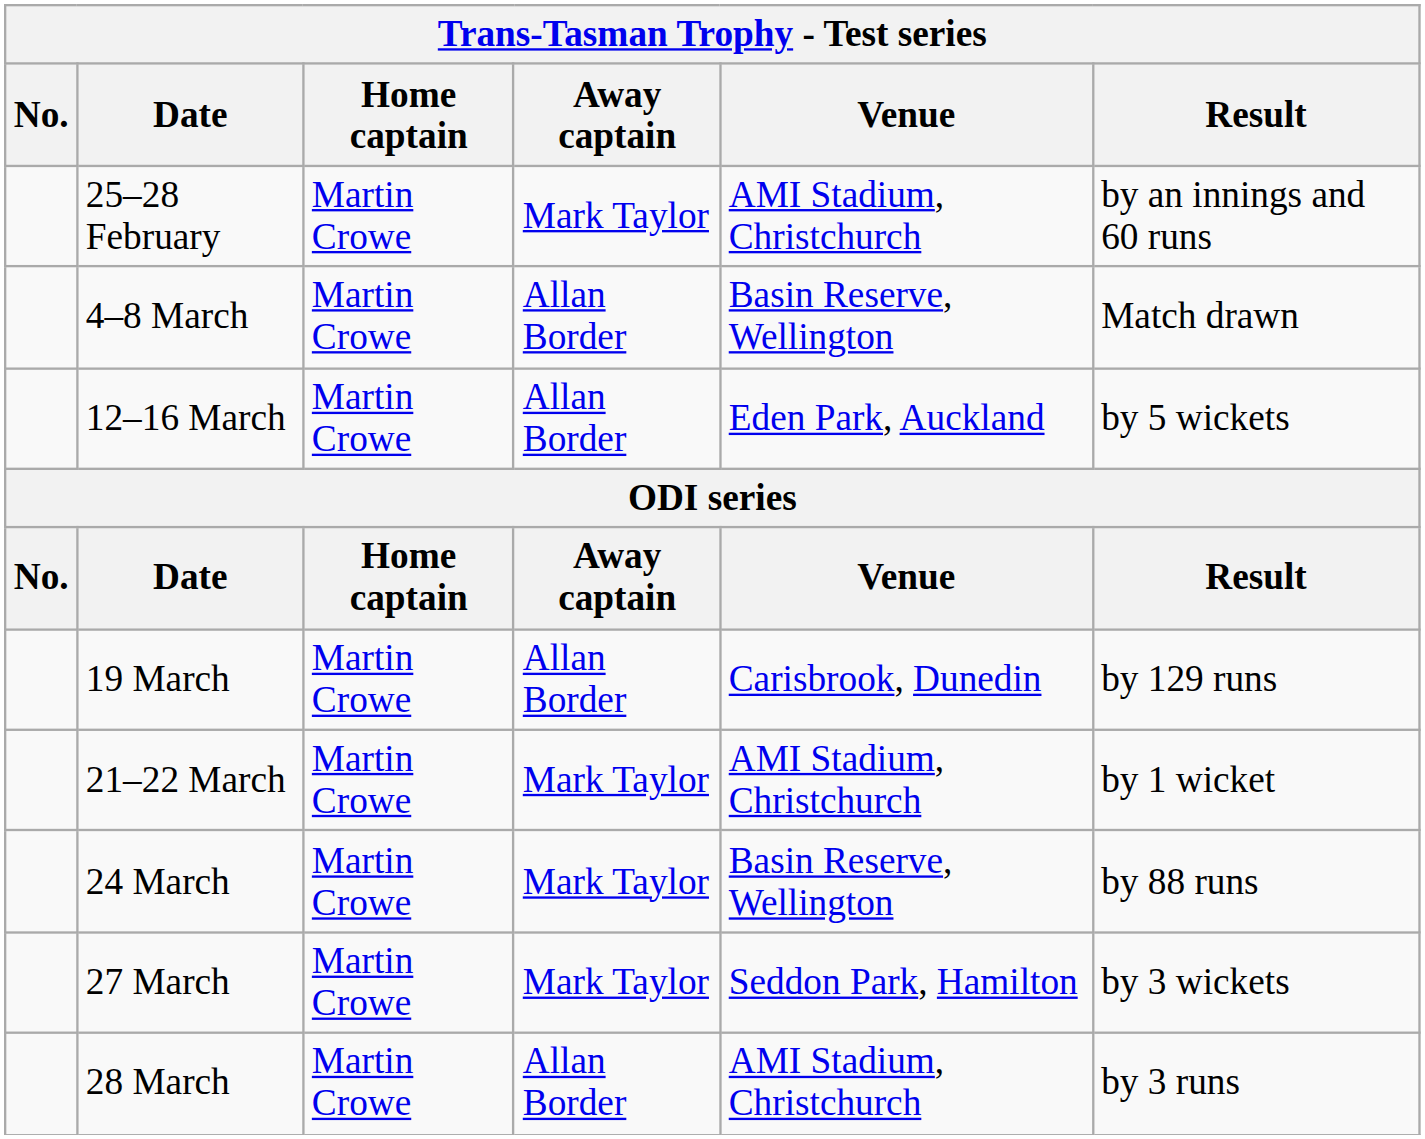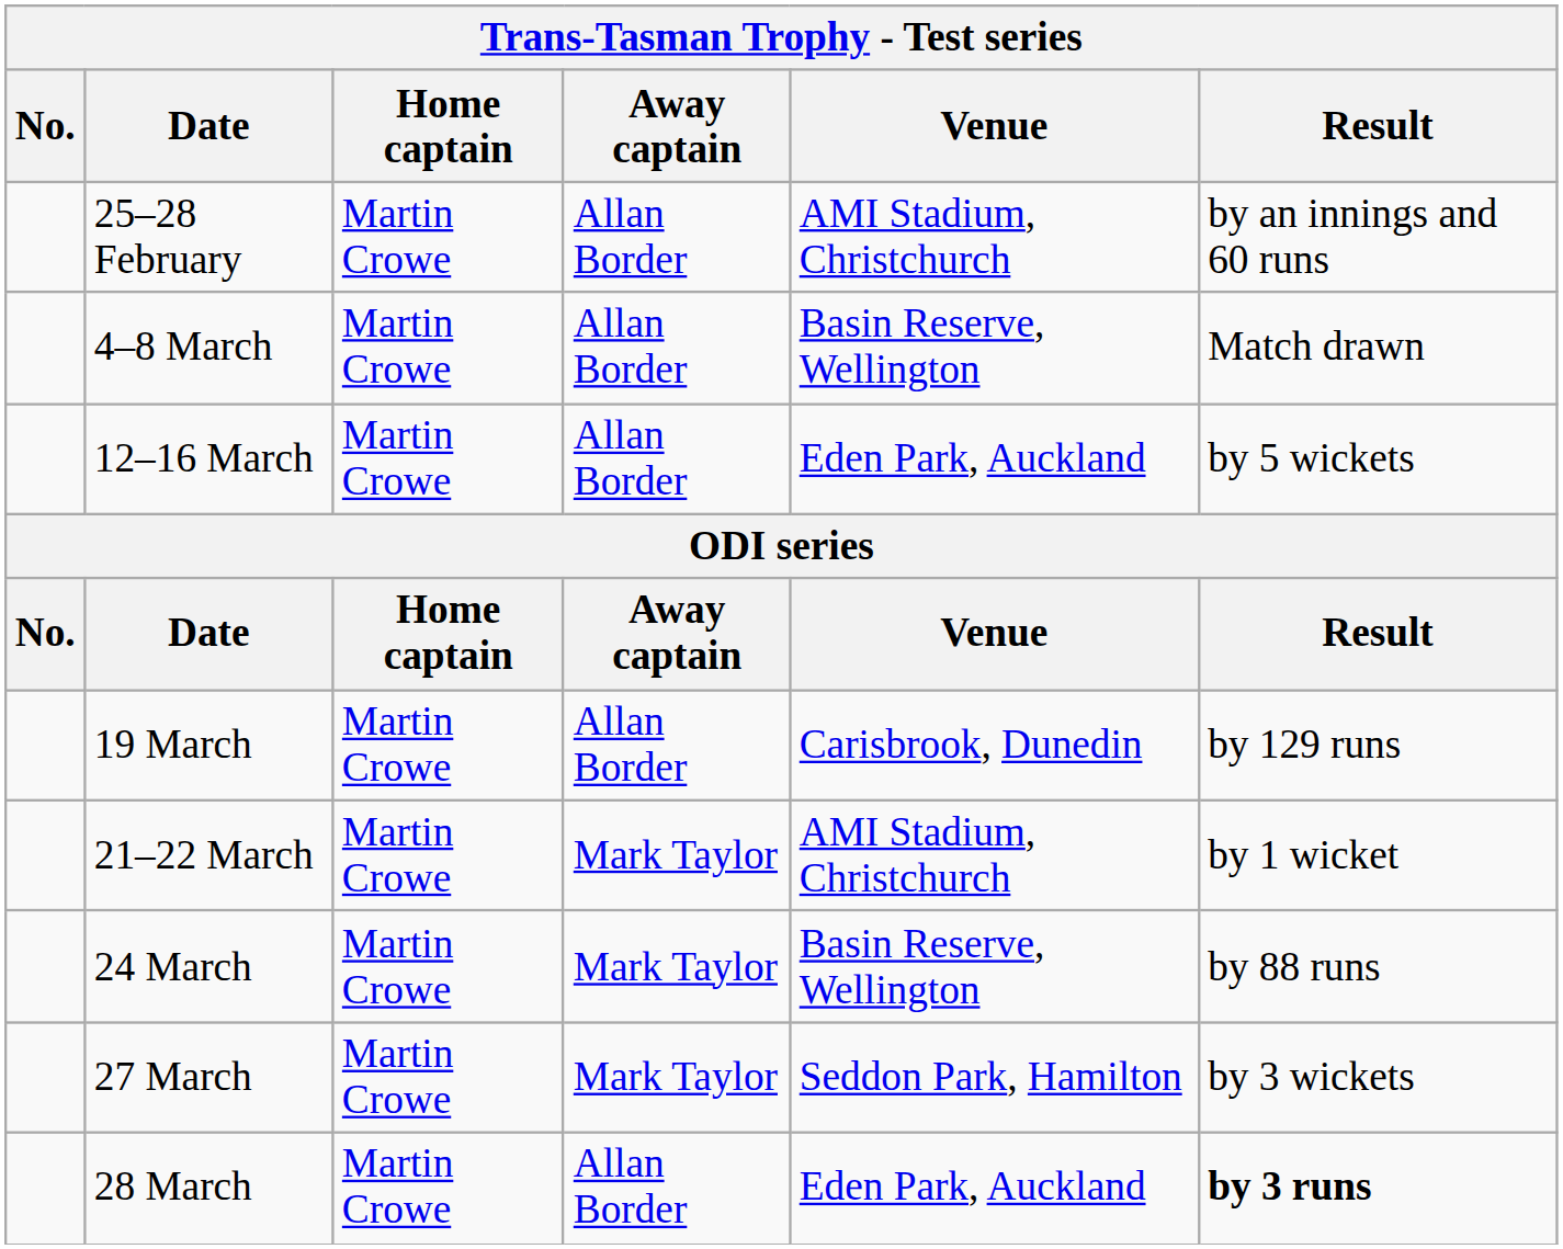 <table class="wikitable">
 <tr>
 <th colspan="9"><a href='#'>Trans-Tasman Trophy</a> - Test series</th>
 </tr>
 <tr>
 <th>No.</th>
 <th>Date</th>
 <th>Home captain</th>
 <th>Away captain</th>
 <th>Venue</th>
 <th>Result</th>
 </tr>
 <tr>
 <td></td>
 <td>25–28 February</td>
 <td><a href='#'>Martin Crowe</a></td>
-<td><a href='#'>Mark Taylor</a></td>
+<td><a href='#'>Allan Border</a></td>
 <td><a href='#'>AMI Stadium</a>, <a href='#'>Christchurch</a></td>
 <td> by an innings and 60 runs</td>
 </tr>
 <tr>
 <td></td>
 <td>4–8 March</td>
 <td><a href='#'>Martin Crowe</a></td>
 <td><a href='#'>Allan Border</a></td>
 <td><a href='#'>Basin Reserve</a>, <a href='#'>Wellington</a></td>
 <td>Match drawn</td>
 </tr>
 <tr>
 <td></td>
 <td>12–16 March</td>
 <td><a href='#'>Martin Crowe</a></td>
 <td><a href='#'>Allan Border</a></td>
 <td><a href='#'>Eden Park</a>, <a href='#'>Auckland</a></td>
 <td> by 5 wickets</td>
 </tr>
 <tr>
 <th colspan="9">ODI series</th>
 </tr>
 <tr>
 <th>No.</th>
 <th>Date</th>
 <th>Home captain</th>
 <th>Away captain</th>
 <th>Venue</th>
 <th>Result</th>
 </tr>
 <tr>
 <td></td>
 <td>19 March</td>
 <td><a href='#'>Martin Crowe</a></td>
 <td><a href='#'>Allan Border</a></td>
 <td><a href='#'>Carisbrook</a>, <a href='#'>Dunedin</a></td>
 <td> by 129 runs</td>
 </tr>
 <tr>
 <td></td>
 <td>21–22 March</td>
 <td><a href='#'>Martin Crowe</a></td>
 <td><a href='#'>Mark Taylor</a></td>
 <td><a href='#'>AMI Stadium</a>, <a href='#'>Christchurch</a></td>
 <td> by 1 wicket</td>
 </tr>
 <tr>
 <td></td>
 <td>24 March</td>
 <td><a href='#'>Martin Crowe</a></td>
 <td><a href='#'>Mark Taylor</a></td>
 <td><a href='#'>Basin Reserve</a>, <a href='#'>Wellington</a></td>
 <td> by 88 runs</td>
 </tr>
 <tr>
 <td></td>
 <td>27 March</td>
 <td><a href='#'>Martin Crowe</a></td>
 <td><a href='#'>Mark Taylor</a></td>
 <td><a href='#'>Seddon Park</a>, <a href='#'>Hamilton</a></td>
 <td> by 3 wickets</td>
 </tr>
 <tr>
 <td></td>
 <td>28 March</td>
 <td><a href='#'>Martin Crowe</a></td>
 <td><a href='#'>Allan Border</a></td>
-<td><a href='#'>AMI Stadium</a>, <a href='#'>Christchurch</a></td>
-<td> by 3 runs</td>
+<td><a href='#'>Eden Park</a>, <a href='#'>Auckland</a></td>
+<td><strong> by 3 runs</strong></td>
 </tr>
 </table>
